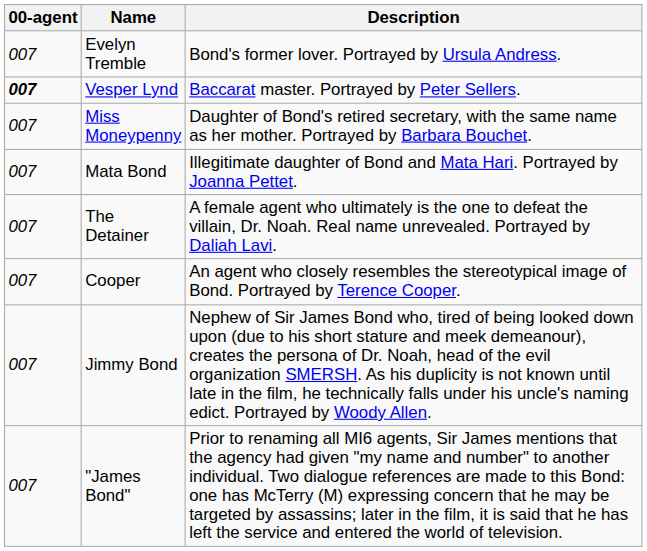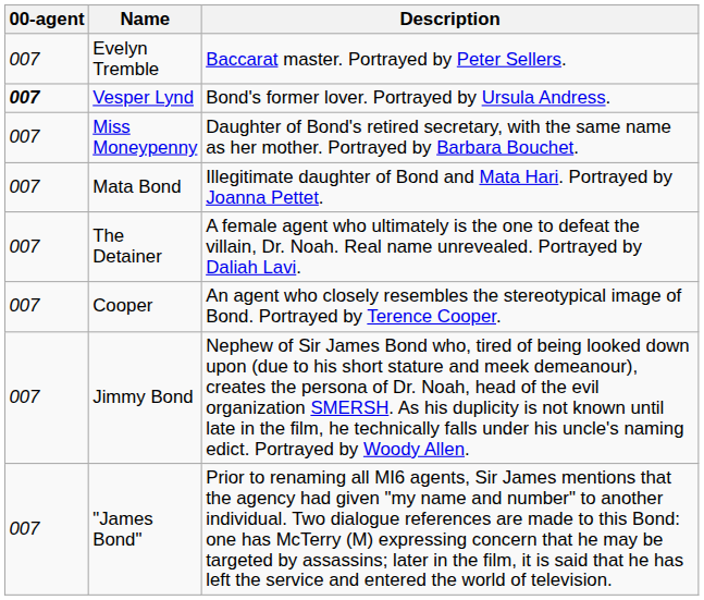 <table class="wikitable">
 <tr>
 <th style="white-space:nowrap;">00-agent</th>
 <th style="width:15%;">Name</th>
 <th>Description</th>
 </tr>
 <tr>
 <td><em>007</em></td>
 <td>Evelyn Tremble</td>
-<td>Bond's former lover. Portrayed by <a href='#'>Ursula Andress</a>.</td>
+<td><a href='#'>Baccarat</a> master. Portrayed by <a href='#'>Peter Sellers</a>.</td>
 </tr>
 <tr>
 <td><strong><em>007</em></strong></td>
 <td><a href='#'>Vesper Lynd</a></td>
-<td><a href='#'>Baccarat</a> master. Portrayed by <a href='#'>Peter Sellers</a>.</td>
+<td>Bond's former lover. Portrayed by <a href='#'>Ursula Andress</a>.</td>
 </tr>
 <tr>
 <td><em>007</em></td>
 <td><a href='#'>Miss Moneypenny</a></td>
 <td>Daughter of Bond's retired secretary, with the same name as her mother. Portrayed by <a href='#'>Barbara Bouchet</a>.</td>
 </tr>
 <tr>
 <td><em>007</em></td>
 <td>Mata Bond</td>
 <td>Illegitimate daughter of Bond and <a href='#'>Mata Hari</a>. Portrayed by <a href='#'>Joanna Pettet</a>.</td>
 </tr>
 <tr>
 <td><em>007</em></td>
 <td>The Detainer</td>
 <td>A female agent who ultimately is the one to defeat the villain, Dr. Noah. Real name unrevealed. Portrayed by <a href='#'>Daliah Lavi</a>.</td>
 </tr>
 <tr>
 <td><em>007</em></td>
 <td>Cooper</td>
 <td>An agent who closely resembles the stereotypical image of Bond. Portrayed by <a href='#'>Terence Cooper</a>.</td>
 </tr>
 <tr>
 <td><em>007</em></td>
 <td>Jimmy Bond</td>
 <td>Nephew of Sir James Bond who, tired of being looked down upon (due to his short stature and meek demeanour), creates the persona of Dr. Noah, head of the evil organization <a href='#'>SMERSH</a>. As his duplicity is not known until late in the film, he technically falls under his uncle's naming edict. Portrayed by <a href='#'>Woody Allen</a>.</td>
 </tr>
 <tr>
 <td><em>007</em></td>
 <td>"James Bond"</td>
 <td>Prior to renaming all MI6 agents, Sir James mentions that the agency had given "my name and number" to another individual. Two dialogue references are made to this Bond: one has McTerry (M) expressing concern that he may be targeted by assassins; later in the film, it is said that he has left the service and entered the world of television.</td>
 </tr>
 </table>
